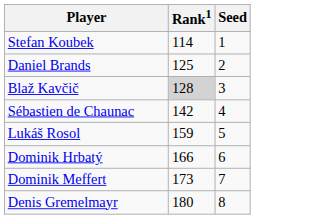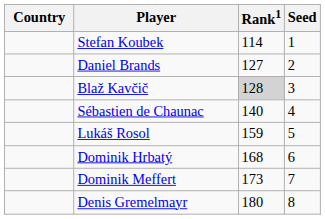 <table class="sortable wikitable">
 <tr>
+<th width="70">Country</th>
 <th width="175">Player</th>
 <th>Rank<sup>1</sup></th>
 <th>Seed</th>
 </tr>
 <tr>
+<td></td>
 <td><a href='#'>Stefan Koubek</a></td>
 <td>114</td>
 <td>1</td>
 </tr>
 <tr>
+<td></td>
 <td><a href='#'>Daniel Brands</a></td>
-<td>125</td>
+<td>127</td>
 <td>2</td>
 </tr>
 <tr>
+<td></td>
 <td><a href='#'>Blaž Kavčič</a></td>
 <td style="background: lightgrey;">128</td>
 <td>3</td>
 </tr>
 <tr>
+<td></td>
 <td><a href='#'>Sébastien de Chaunac</a></td>
-<td>142</td>
+<td>140</td>
 <td>4</td>
 </tr>
 <tr>
+<td></td>
 <td><a href='#'>Lukáš Rosol</a></td>
 <td>159</td>
 <td>5</td>
 </tr>
 <tr>
+<td></td>
 <td><a href='#'>Dominik Hrbatý</a></td>
-<td>166</td>
+<td>168</td>
 <td>6</td>
 </tr>
 <tr>
+<td></td>
 <td><a href='#'>Dominik Meffert</a></td>
 <td>173</td>
 <td>7</td>
 </tr>
 <tr>
+<td></td>
 <td><a href='#'>Denis Gremelmayr</a></td>
 <td>180</td>
 <td>8</td>
 </tr>
 </table>
